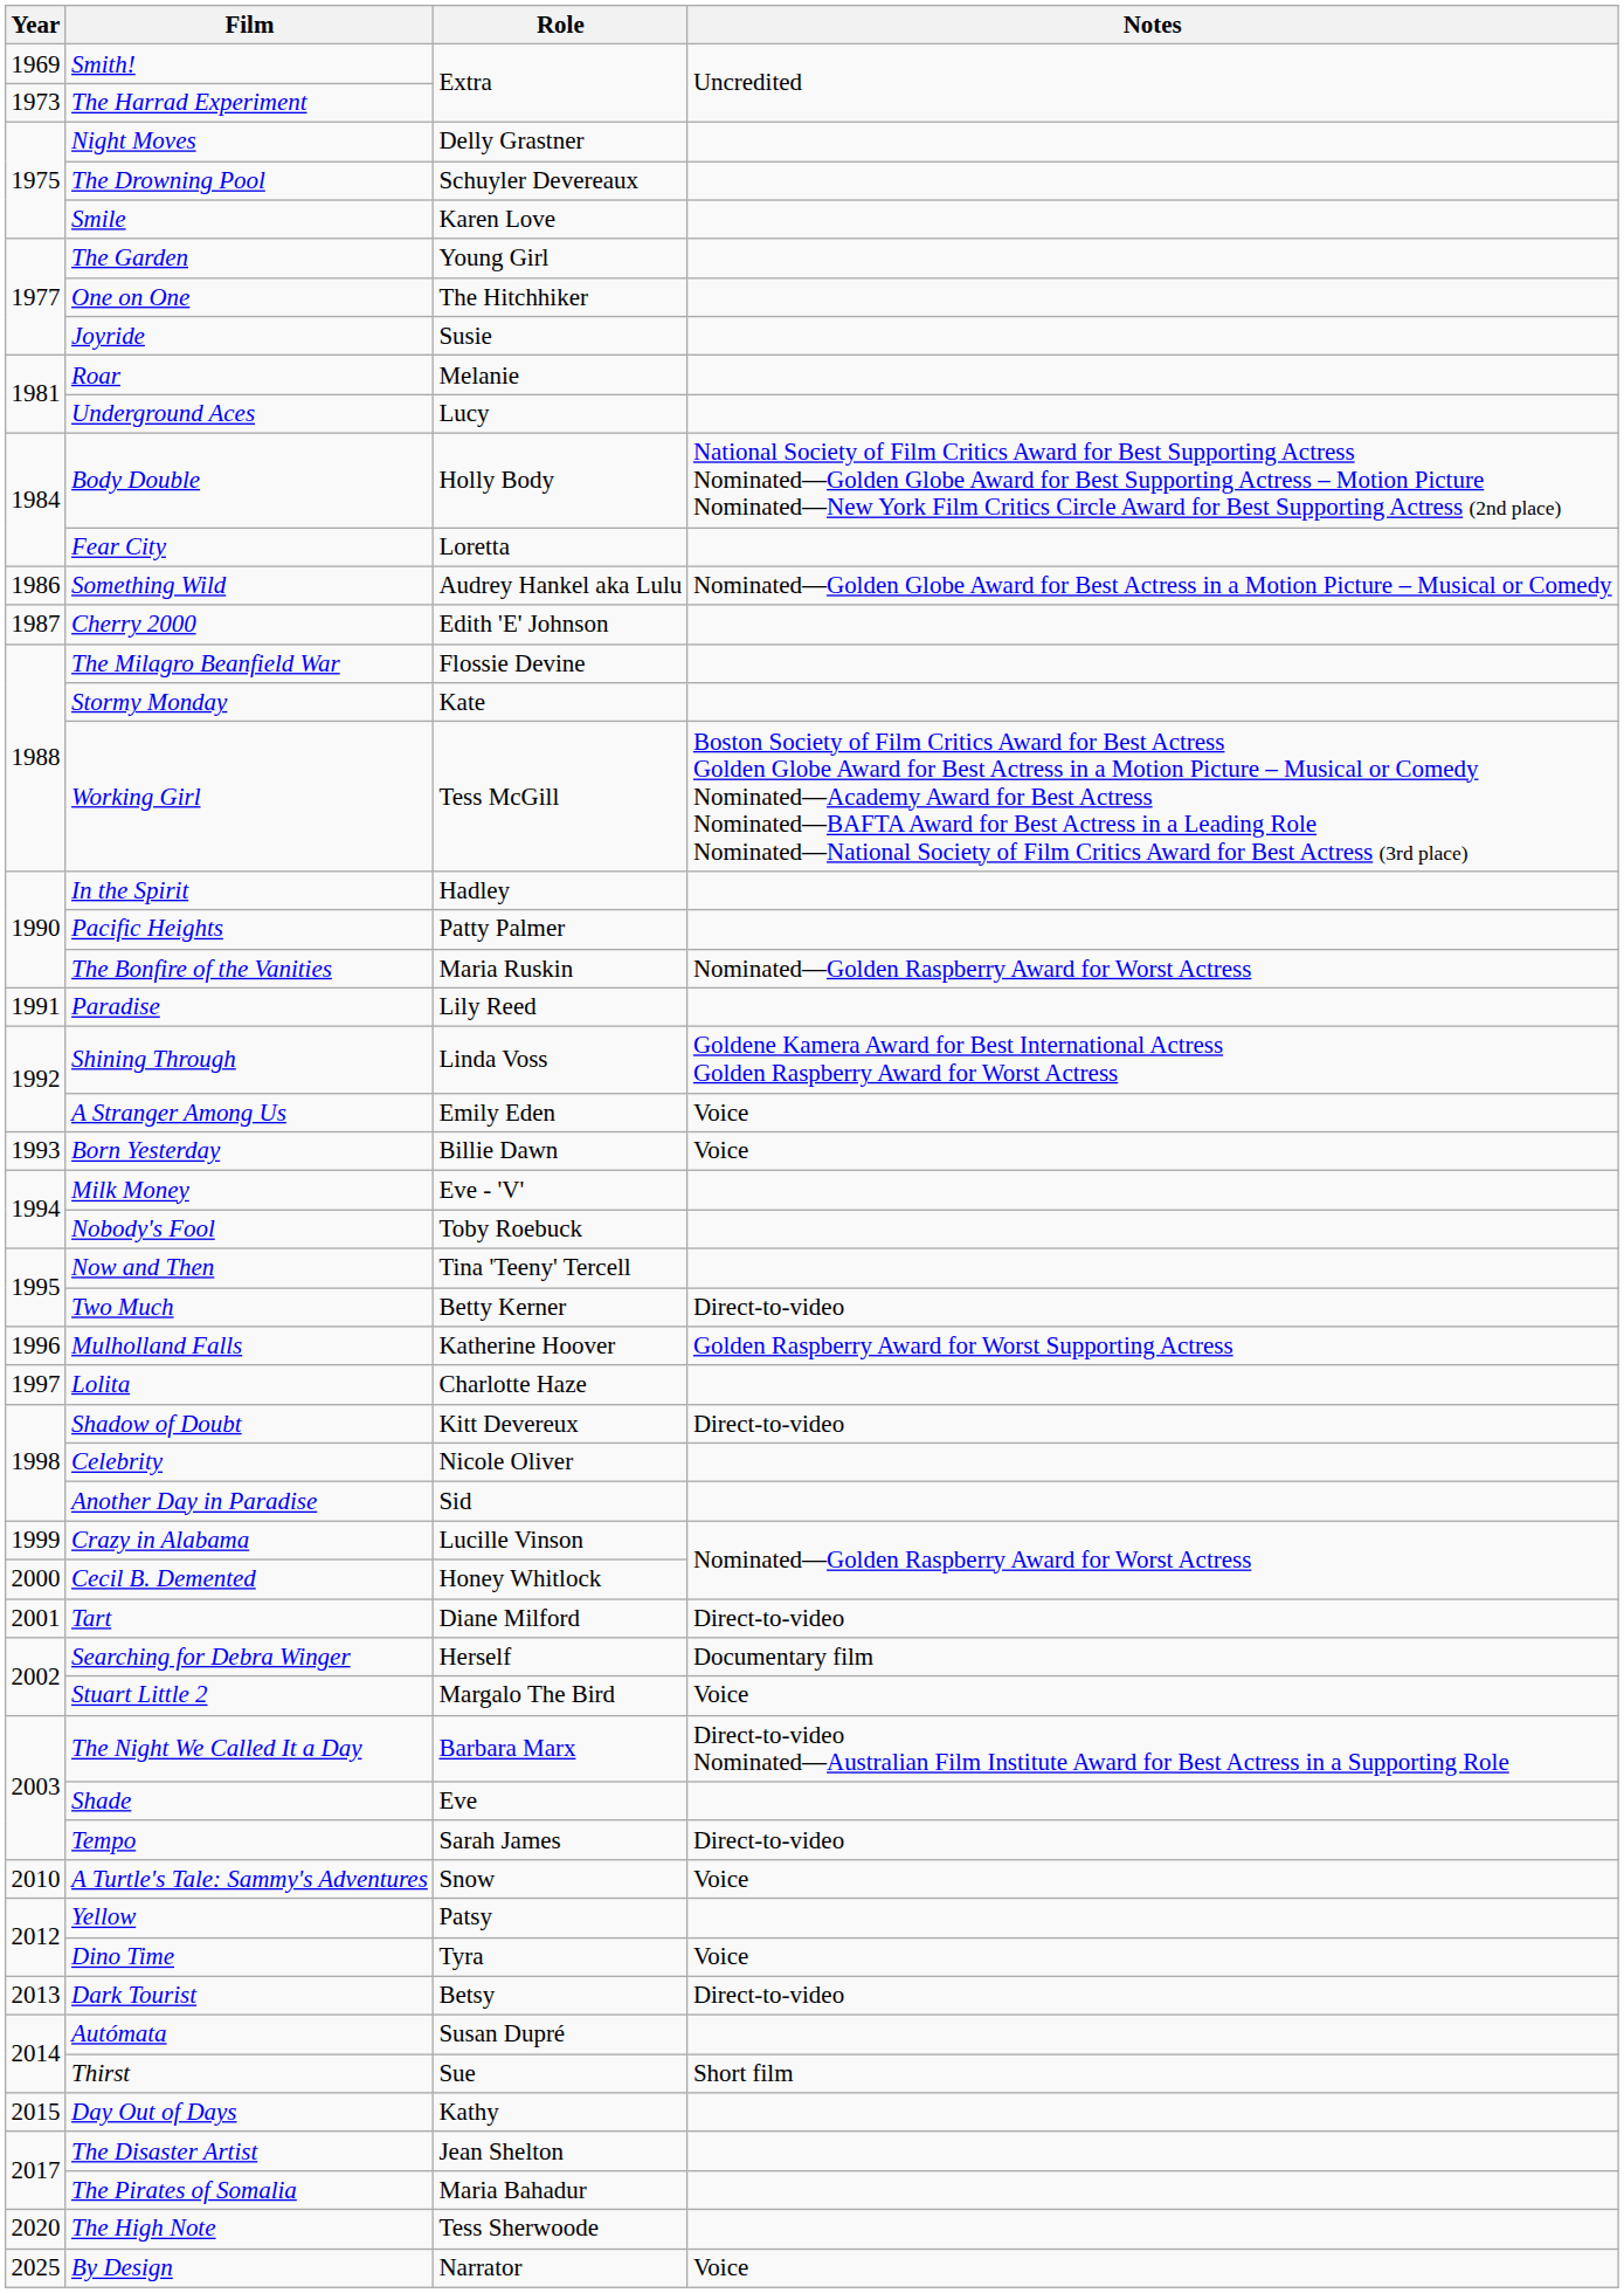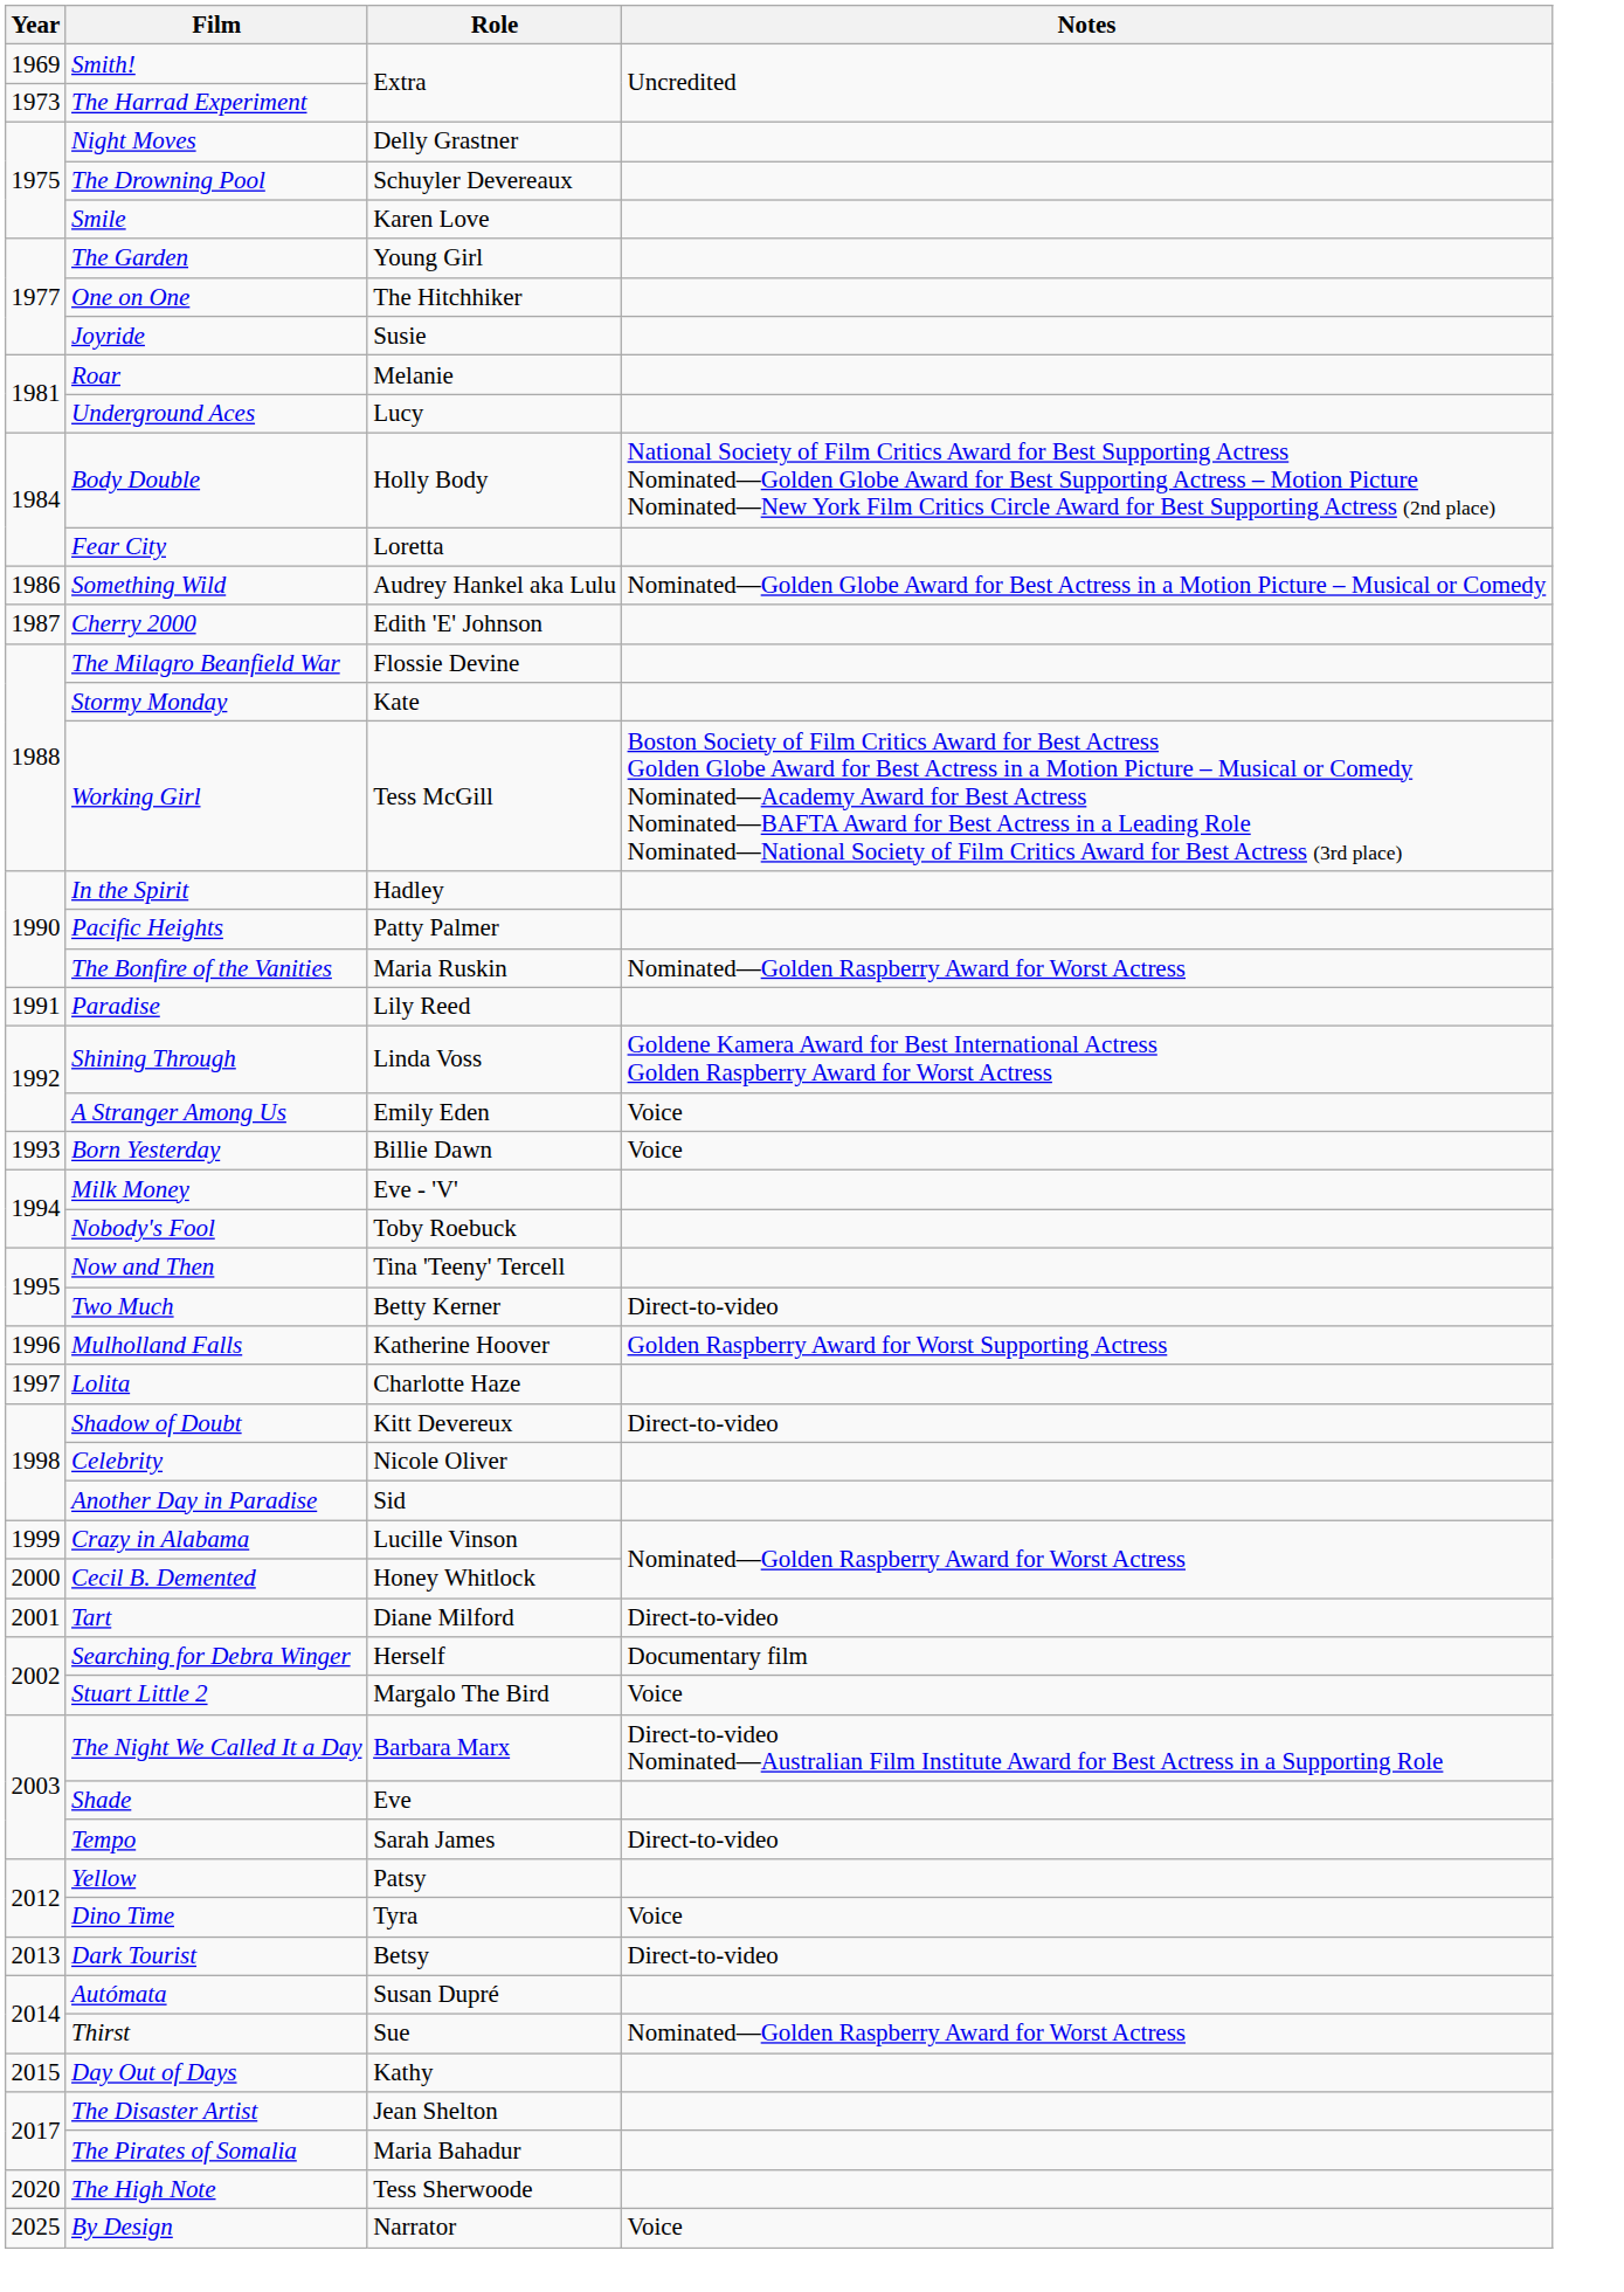 <table class="wikitable sortable">
 <tr>
 <th>Year</th>
 <th>Film</th>
 <th>Role</th>
 <th class="unsortable">Notes</th>
 </tr>
 <tr>
 <td>1969</td>
 <td><em><a href='#'>Smith!</a></em></td>
 <td rowspan="2">Extra</td>
 <td rowspan="2">Uncredited</td>
 </tr>
 <tr>
 <td>1973</td>
 <td><em><a href='#'>The Harrad Experiment</a></em></td>
 </tr>
 <tr>
 <td rowspan="3">1975</td>
 <td><em><a href='#'>Night Moves</a></em></td>
 <td>Delly Grastner</td>
 <td></td>
 </tr>
 <tr>
 <td><em><a href='#'>The Drowning Pool</a></em></td>
 <td>Schuyler Devereaux</td>
 <td></td>
 </tr>
 <tr>
 <td><em><a href='#'>Smile</a></em></td>
 <td>Karen Love</td>
 <td></td>
 </tr>
 <tr>
 <td rowspan="3">1977</td>
 <td><em><a href='#'>The Garden</a></em></td>
 <td>Young Girl</td>
 <td></td>
 </tr>
 <tr>
 <td><em><a href='#'>One on One</a></em></td>
 <td>The Hitchhiker</td>
 <td></td>
 </tr>
 <tr>
 <td><em><a href='#'>Joyride</a></em></td>
 <td>Susie</td>
 <td></td>
 </tr>
 <tr>
 <td rowspan="2">1981</td>
 <td><em><a href='#'>Roar</a></em></td>
 <td>Melanie</td>
 <td></td>
 </tr>
 <tr>
 <td><em><a href='#'>Underground Aces</a></em></td>
 <td>Lucy</td>
 <td></td>
 </tr>
 <tr>
 <td rowspan="2">1984</td>
 <td><em><a href='#'>Body Double</a></em></td>
 <td>Holly Body</td>
 <td><a href='#'>National Society of Film Critics Award for Best Supporting Actress</a><br>Nominated—<a href='#'>Golden Globe Award for Best Supporting Actress – Motion Picture</a><br>Nominated—<a href='#'>New York Film Critics Circle Award for Best Supporting Actress</a> <small>(2nd place)</small></td>
 </tr>
 <tr>
 <td><em><a href='#'>Fear City</a></em></td>
 <td>Loretta</td>
 <td></td>
 </tr>
 <tr>
 <td>1986</td>
 <td><em><a href='#'>Something Wild</a></em></td>
 <td>Audrey Hankel aka Lulu</td>
 <td>Nominated—<a href='#'>Golden Globe Award for Best Actress in a Motion Picture – Musical or Comedy</a></td>
 </tr>
 <tr>
 <td>1987</td>
 <td><em><a href='#'>Cherry 2000</a></em></td>
 <td>Edith 'E' Johnson</td>
 <td></td>
 </tr>
 <tr>
 <td rowspan="3">1988</td>
 <td><em><a href='#'>The Milagro Beanfield War</a></em></td>
 <td>Flossie Devine</td>
 <td></td>
 </tr>
 <tr>
 <td><em><a href='#'>Stormy Monday</a></em></td>
 <td>Kate</td>
 <td></td>
 </tr>
 <tr>
 <td><em><a href='#'>Working Girl</a></em></td>
 <td>Tess McGill</td>
 <td><a href='#'>Boston Society of Film Critics Award for Best Actress</a><br><a href='#'>Golden Globe Award for Best Actress in a Motion Picture – Musical or Comedy</a><br>Nominated—<a href='#'>Academy Award for Best Actress</a><br>Nominated—<a href='#'>BAFTA Award for Best Actress in a Leading Role</a><br>Nominated—<a href='#'>National Society of Film Critics Award for Best Actress</a> <small>(3rd place)</small></td>
 </tr>
 <tr>
 <td rowspan="3">1990</td>
 <td><em><a href='#'>In the Spirit</a></em></td>
 <td>Hadley</td>
 <td></td>
 </tr>
 <tr>
 <td><em><a href='#'>Pacific Heights</a></em></td>
 <td>Patty Palmer</td>
 <td></td>
 </tr>
 <tr>
 <td><em><a href='#'>The Bonfire of the Vanities</a></em></td>
 <td>Maria Ruskin</td>
 <td>Nominated—<a href='#'>Golden Raspberry Award for Worst Actress</a></td>
 </tr>
 <tr>
 <td>1991</td>
 <td><em><a href='#'>Paradise</a></em></td>
 <td>Lily Reed</td>
 <td></td>
 </tr>
 <tr>
 <td rowspan="2">1992</td>
 <td><em><a href='#'>Shining Through</a></em></td>
 <td>Linda Voss</td>
 <td><a href='#'>Goldene Kamera Award for Best International Actress</a><br><a href='#'>Golden Raspberry Award for Worst Actress</a></td>
 </tr>
 <tr>
 <td><em><a href='#'>A Stranger Among Us</a></em></td>
 <td>Emily Eden</td>
 <td>Voice</td>
 </tr>
 <tr>
 <td>1993</td>
 <td><em><a href='#'>Born Yesterday</a></em></td>
 <td>Billie Dawn</td>
 <td>Voice</td>
 </tr>
 <tr>
 <td rowspan="2">1994</td>
 <td><em><a href='#'>Milk Money</a></em></td>
 <td>Eve - 'V'</td>
 <td></td>
 </tr>
 <tr>
 <td><em><a href='#'>Nobody's Fool</a></em></td>
 <td>Toby Roebuck</td>
 <td></td>
 </tr>
 <tr>
 <td rowspan="2">1995</td>
 <td><em><a href='#'>Now and Then</a></em></td>
 <td>Tina 'Teeny' Tercell</td>
 <td></td>
 </tr>
 <tr>
 <td><em><a href='#'>Two Much</a></em></td>
 <td>Betty Kerner</td>
 <td>Direct-to-video</td>
 </tr>
 <tr>
 <td>1996</td>
 <td><em><a href='#'>Mulholland Falls</a></em></td>
 <td>Katherine Hoover</td>
 <td><a href='#'>Golden Raspberry Award for Worst Supporting Actress</a></td>
 </tr>
 <tr>
 <td>1997</td>
 <td><em><a href='#'>Lolita</a></em></td>
 <td>Charlotte Haze</td>
 <td></td>
 </tr>
 <tr>
 <td rowspan="3">1998</td>
 <td><em><a href='#'>Shadow of Doubt</a></em></td>
 <td>Kitt Devereux</td>
 <td>Direct-to-video</td>
 </tr>
 <tr>
 <td><em><a href='#'>Celebrity</a></em></td>
 <td>Nicole Oliver</td>
 <td></td>
 </tr>
 <tr>
 <td><em><a href='#'>Another Day in Paradise</a></em></td>
 <td>Sid</td>
 <td></td>
 </tr>
 <tr>
 <td>1999</td>
 <td><em><a href='#'>Crazy in Alabama</a></em></td>
 <td>Lucille Vinson</td>
 <td rowspan="2">Nominated—<a href='#'>Golden Raspberry Award for Worst Actress</a></td>
 </tr>
 <tr>
 <td>2000</td>
 <td><em><a href='#'>Cecil B. Demented</a></em></td>
 <td>Honey Whitlock</td>
 </tr>
 <tr>
 <td>2001</td>
 <td><em><a href='#'>Tart</a></em></td>
 <td>Diane Milford</td>
 <td>Direct-to-video</td>
 </tr>
 <tr>
 <td rowspan="2">2002</td>
 <td><em><a href='#'>Searching for Debra Winger</a></em></td>
 <td>Herself</td>
 <td>Documentary film</td>
 </tr>
 <tr>
 <td><em><a href='#'>Stuart Little 2</a></em></td>
 <td>Margalo The Bird</td>
 <td>Voice</td>
 </tr>
 <tr>
 <td rowspan="3">2003</td>
 <td><em><a href='#'>The Night We Called It a Day</a></em></td>
 <td><a href='#'>Barbara Marx</a></td>
 <td>Direct-to-video<br>Nominated—<a href='#'>Australian Film Institute Award for Best Actress in a Supporting Role</a></td>
 </tr>
 <tr>
 <td><em><a href='#'>Shade</a></em></td>
 <td>Eve</td>
 <td></td>
 </tr>
 <tr>
 <td><em><a href='#'>Tempo</a></em></td>
 <td>Sarah James</td>
 <td>Direct-to-video</td>
 </tr>
 <tr>
-<td>2010</td>
-<td><em><a href='#'>A Turtle's Tale: Sammy's Adventures</a></em></td>
-<td>Snow</td>
-<td>Voice</td>
-</tr>
-<tr>
 <td rowspan="2">2012</td>
 <td><em><a href='#'>Yellow</a></em></td>
 <td>Patsy</td>
 <td></td>
 </tr>
 <tr>
 <td><em><a href='#'>Dino Time</a></em></td>
 <td>Tyra</td>
 <td>Voice</td>
 </tr>
 <tr>
 <td>2013</td>
 <td><em><a href='#'>Dark Tourist</a></em></td>
 <td>Betsy</td>
 <td>Direct-to-video</td>
 </tr>
 <tr>
 <td rowspan="2">2014</td>
 <td><em><a href='#'>Autómata</a></em></td>
 <td>Susan Dupré</td>
 <td></td>
 </tr>
 <tr>
 <td><em>Thirst</em></td>
 <td>Sue</td>
-<td>Short film</td>
+<td>Nominated—<a href='#'>Golden Raspberry Award for Worst Actress</a></td>
 </tr>
 <tr>
 <td>2015</td>
 <td><em><a href='#'>Day Out of Days</a></em></td>
 <td>Kathy</td>
 <td></td>
 </tr>
 <tr>
 <td rowspan="2">2017</td>
 <td><em><a href='#'>The Disaster Artist</a></em></td>
 <td>Jean Shelton</td>
 <td></td>
 </tr>
 <tr>
 <td><em><a href='#'>The Pirates of Somalia</a></em></td>
 <td>Maria Bahadur</td>
 <td></td>
 </tr>
 <tr>
 <td>2020</td>
 <td><em><a href='#'>The High Note</a></em></td>
 <td>Tess Sherwoode</td>
 <td></td>
 </tr>
 <tr>
 <td>2025</td>
 <td><em><a href='#'>By Design</a></em></td>
 <td>Narrator</td>
 <td>Voice</td>
 </tr>
 </table>
